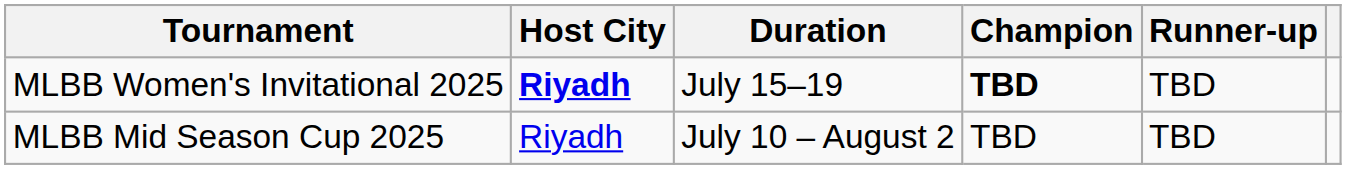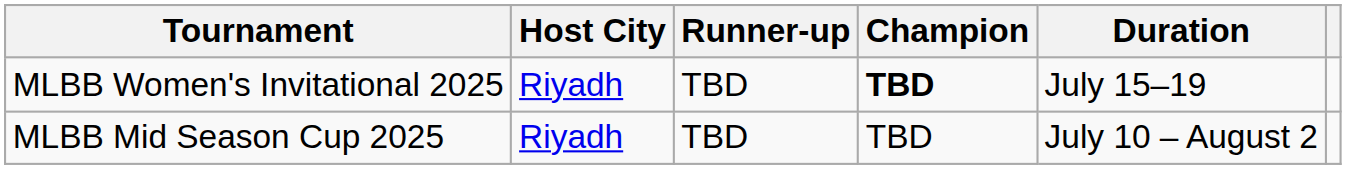 <table class="wikitable">
 <tr>
 <th>Tournament</th>
 <th>Host City</th>
+<th>Runner-up</th>
+<th>Champion</th>
 <th>Duration</th>
-<th>Champion</th>
-<th>Runner-up</th>
 <th></th>
 </tr>
 <tr>
 <td>MLBB Women's Invitational 2025</td>
-<td><strong> <a href='#'>Riyadh</a></strong></td>
+<td> <a href='#'>Riyadh</a></td>
+<td>TBD</td>
+<td><strong>TBD</strong></td>
 <td>July 15–19</td>
-<td><strong>TBD</strong></td>
-<td>TBD</td>
 <td></td>
 </tr>
 <tr>
 <td>MLBB Mid Season Cup 2025</td>
 <td> <a href='#'>Riyadh</a></td>
-<td>July 10 – August 2</td>
 <td>TBD</td>
 <td>TBD</td>
+<td>July 10 – August 2</td>
 <td></td>
 </tr>
 </table>
